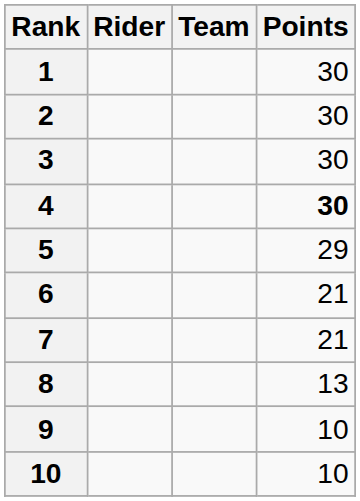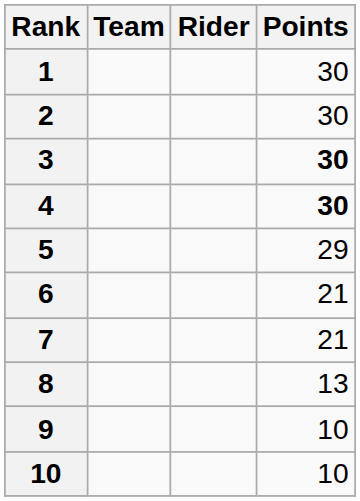 <table class="wikitable" margin-bottom:0;">
 <tr>
 <th scope="col">Rank</th>
+<th scope="col">Team</th>
 <th scope="col">Rider</th>
-<th scope="col">Team</th>
 <th scope="col">Points</th>
 </tr>
 <tr>
 <th scope="row">1</th>
+<td></td>
 <td> </td>
-<td></td>
 <td align="right">30</td>
 </tr>
 <tr>
 <th scope="row">2</th>
 <td></td>
 <td></td>
 <td align="right">30</td>
 </tr>
 <tr>
 <th scope="row">3</th>
 <td></td>
 <td></td>
-<td align="right">30</td>
+<td align="right"><strong>30</strong></td>
 </tr>
 <tr>
 <th scope="row">4</th>
 <td></td>
 <td></td>
 <td align="right"><strong>30</strong></td>
 </tr>
 <tr>
 <th scope="row">5</th>
 <td></td>
 <td></td>
 <td align="right">29</td>
 </tr>
 <tr>
 <th scope="row">6</th>
 <td></td>
 <td></td>
 <td align="right">21</td>
 </tr>
 <tr>
 <th scope="row">7</th>
 <td></td>
 <td></td>
 <td align="right">21</td>
 </tr>
 <tr>
 <th scope="row">8</th>
 <td></td>
 <td></td>
 <td align="right">13</td>
 </tr>
 <tr>
 <th scope="row">9</th>
 <td></td>
 <td></td>
 <td align="right">10</td>
 </tr>
 <tr>
 <th scope="row">10</th>
 <td></td>
 <td></td>
 <td align="right">10</td>
 </tr>
 </table>
